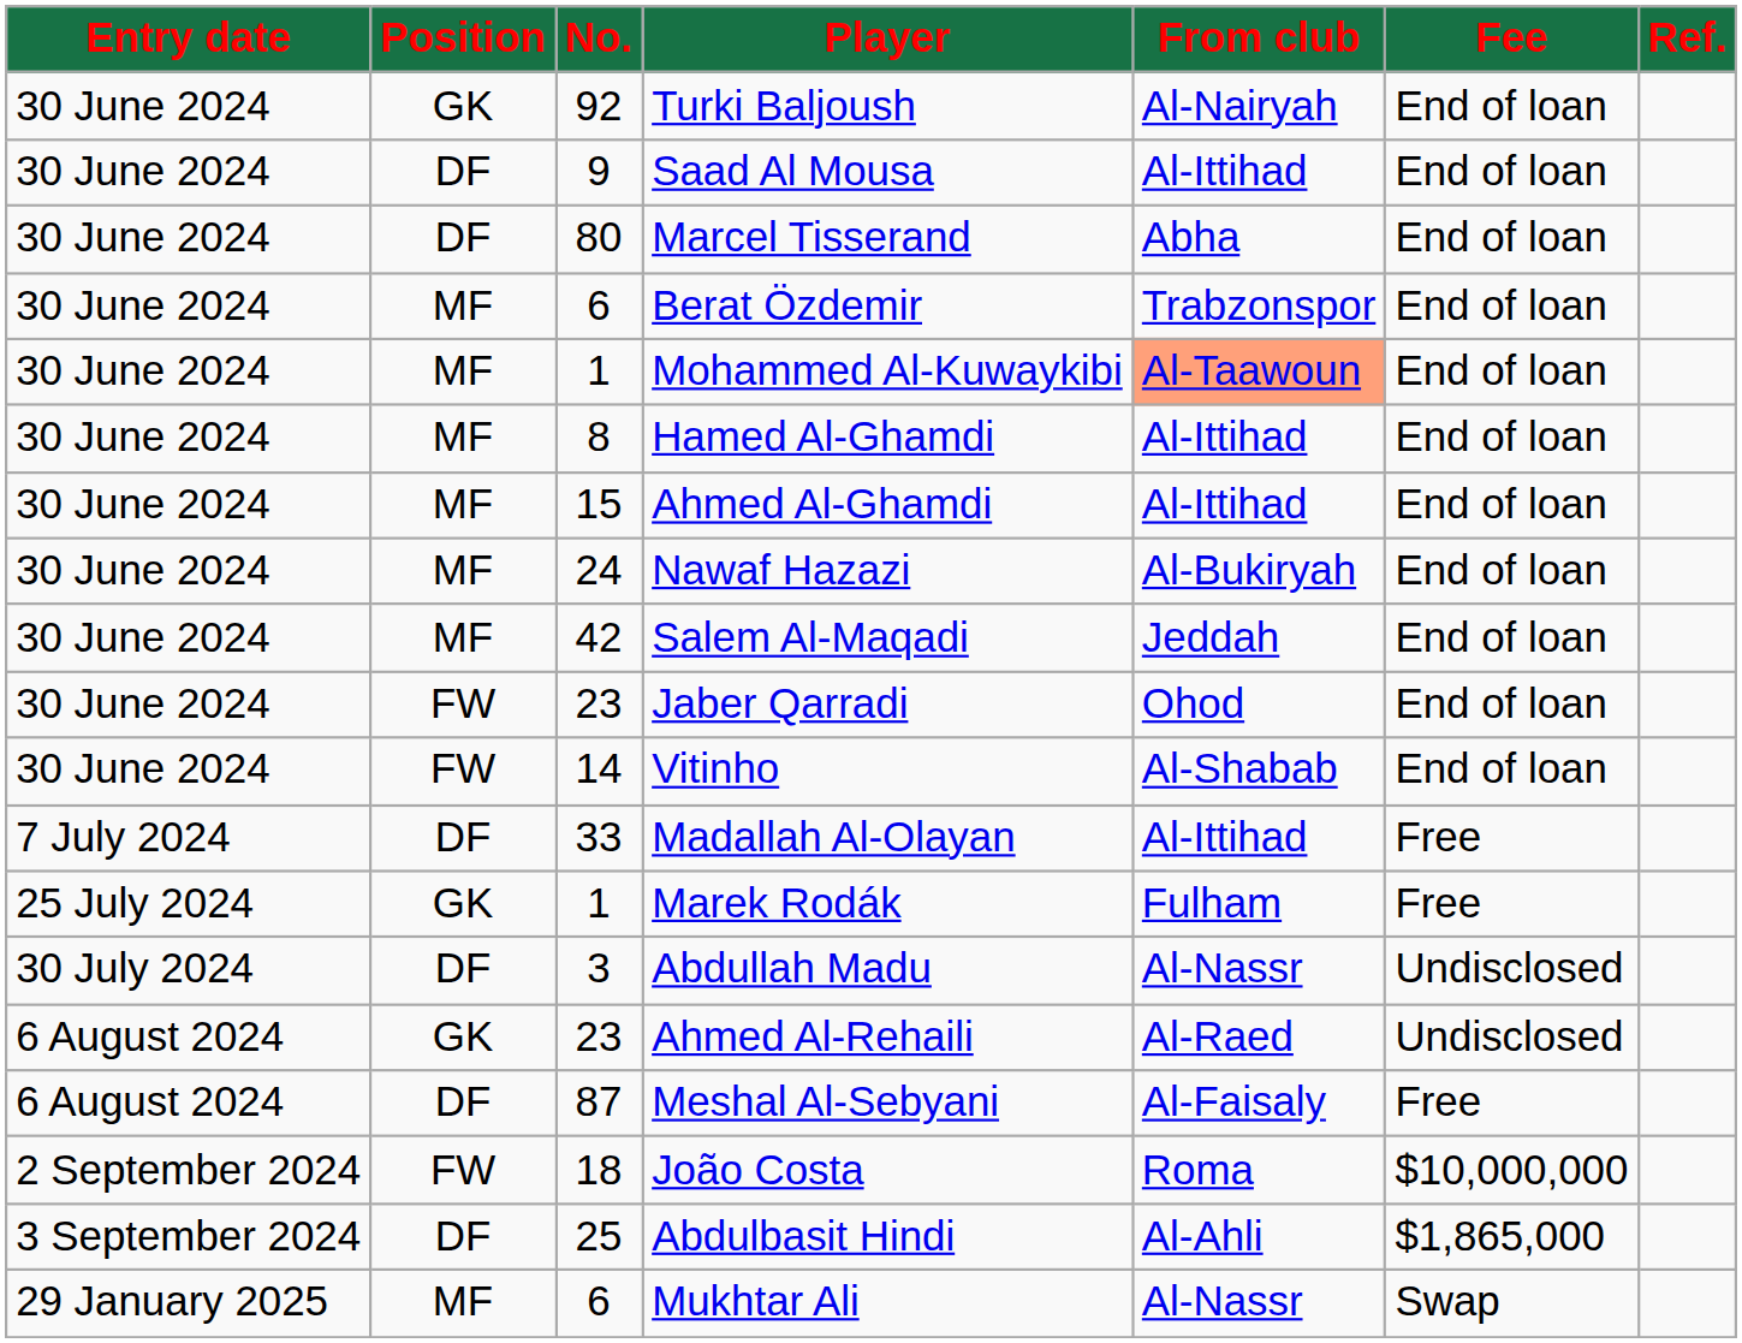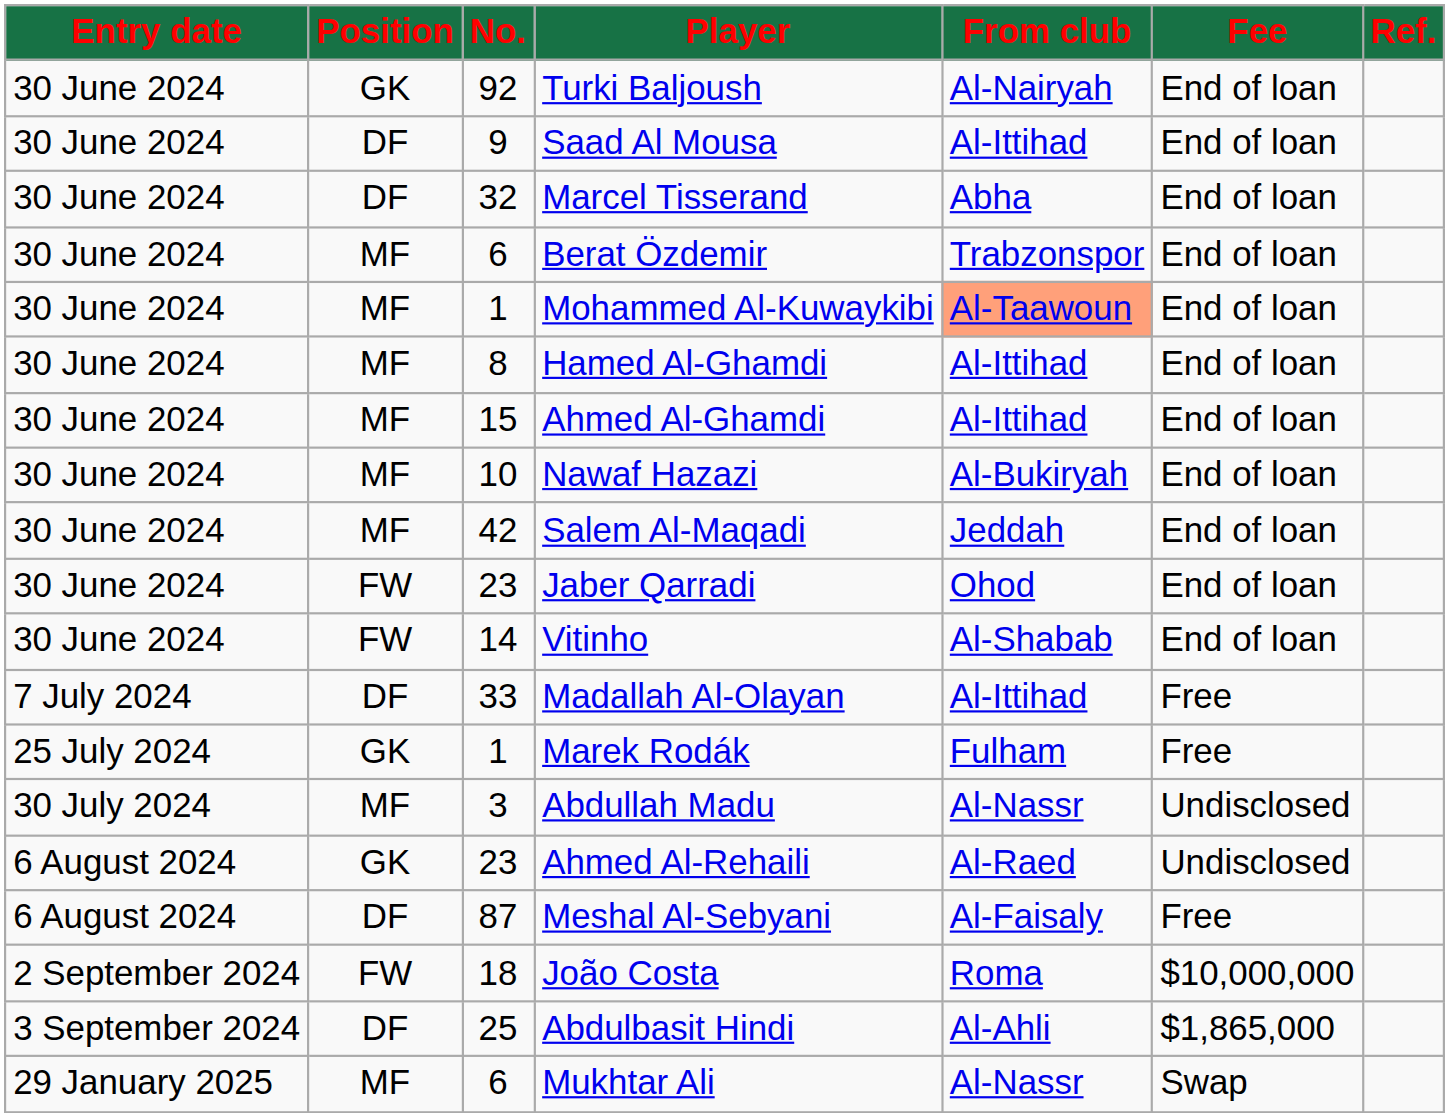 <table class="wikitable sortable">
 <tr>
 <th style="background:#177245; color:red;"><strong>Entry date</strong></th>
 <th style="background:#177245; color:red;"><strong>Position</strong></th>
 <th style="background:#177245; color:red;"><strong>No.</strong></th>
 <th style="background:#177245; color:red;"><strong>Player</strong></th>
 <th style="background:#177245; color:red;"><strong>From club</strong></th>
 <th style="background:#177245; color:red;"><strong>Fee</strong></th>
 <th style="background:#177245; color:red;"><strong>Ref.</strong></th>
 </tr>
 <tr>
 <td>30 June 2024</td>
 <td style="text-align:center;">GK</td>
 <td style="text-align:center;">92</td>
 <td style="text-align:left;"> <a href='#'>Turki Baljoush</a></td>
 <td style="text-align:left;"> <a href='#'>Al-Nairyah</a></td>
 <td>End of loan</td>
 <td></td>
 </tr>
 <tr>
 <td>30 June 2024</td>
 <td style="text-align:center;">DF</td>
 <td style="text-align:center;">9</td>
 <td style="text-align:left;"> <a href='#'>Saad Al Mousa</a></td>
 <td style="text-align:left;"> <a href='#'>Al-Ittihad</a></td>
 <td>End of loan</td>
 <td></td>
 </tr>
 <tr>
 <td>30 June 2024</td>
 <td style="text-align:center;">DF</td>
-<td style="text-align:center;">80</td>
+<td style="text-align:center;">32</td>
 <td style="text-align:left;"> <a href='#'>Marcel Tisserand</a></td>
 <td style="text-align:left;"> <a href='#'>Abha</a></td>
 <td>End of loan</td>
 <td></td>
 </tr>
 <tr>
 <td>30 June 2024</td>
 <td style="text-align:center;">MF</td>
 <td style="text-align:center;">6</td>
 <td style="text-align:left;"> <a href='#'>Berat Özdemir</a></td>
 <td style="text-align:left;"> <a href='#'>Trabzonspor</a></td>
 <td>End of loan</td>
 <td></td>
 </tr>
 <tr>
 <td>30 June 2024</td>
 <td style="text-align:center;">MF</td>
 <td style="text-align:center;">1</td>
 <td style="text-align:left;"> <a href='#'>Mohammed Al-Kuwaykibi</a></td>
 <td style="background: lightsalmon; text-align:left;"> <a href='#'>Al-Taawoun</a></td>
 <td>End of loan</td>
 <td></td>
 </tr>
 <tr>
 <td>30 June 2024</td>
 <td style="text-align:center;">MF</td>
 <td style="text-align:center;">8</td>
 <td style="text-align:left;"> <a href='#'>Hamed Al-Ghamdi</a></td>
 <td style="text-align:left;"> <a href='#'>Al-Ittihad</a></td>
 <td>End of loan</td>
 <td></td>
 </tr>
 <tr>
 <td>30 June 2024</td>
 <td style="text-align:center;">MF</td>
 <td style="text-align:center;">15</td>
 <td style="text-align:left;"> <a href='#'>Ahmed Al-Ghamdi</a></td>
 <td style="text-align:left;"> <a href='#'>Al-Ittihad</a></td>
 <td>End of loan</td>
 <td></td>
 </tr>
 <tr>
 <td>30 June 2024</td>
 <td style="text-align:center;">MF</td>
-<td style="text-align:center;">24</td>
+<td style="text-align:center;">10</td>
 <td style="text-align:left;"> <a href='#'>Nawaf Hazazi</a></td>
 <td style="text-align:left;"> <a href='#'>Al-Bukiryah</a></td>
 <td>End of loan</td>
 <td></td>
 </tr>
 <tr>
 <td>30 June 2024</td>
 <td style="text-align:center;">MF</td>
 <td style="text-align:center;">42</td>
 <td style="text-align:left;"> <a href='#'>Salem Al-Maqadi</a></td>
 <td style="text-align:left;"> <a href='#'>Jeddah</a></td>
 <td>End of loan</td>
 <td></td>
 </tr>
 <tr>
 <td>30 June 2024</td>
 <td style="text-align:center;">FW</td>
 <td style="text-align:center;">23</td>
 <td style="text-align:left;"> <a href='#'>Jaber Qarradi</a></td>
 <td style="text-align:left;"> <a href='#'>Ohod</a></td>
 <td>End of loan</td>
 <td></td>
 </tr>
 <tr>
 <td>30 June 2024</td>
 <td style="text-align:center;">FW</td>
 <td style="text-align:center;">14</td>
 <td style="text-align:left;"> <a href='#'>Vitinho</a></td>
 <td style="text-align:left;"> <a href='#'>Al-Shabab</a></td>
 <td>End of loan</td>
 <td></td>
 </tr>
 <tr>
 <td>7 July 2024</td>
 <td style="text-align:center;">DF</td>
 <td style="text-align:center;">33</td>
 <td style="text-align:left;"> <a href='#'>Madallah Al-Olayan</a></td>
 <td style="text-align:left;"> <a href='#'>Al-Ittihad</a></td>
 <td>Free</td>
 <td></td>
 </tr>
 <tr>
 <td>25 July 2024</td>
 <td style="text-align:center;">GK</td>
 <td style="text-align:center;">1</td>
 <td style="text-align:left;"> <a href='#'>Marek Rodák</a></td>
 <td style="text-align:left;"> <a href='#'>Fulham</a></td>
 <td>Free</td>
 <td></td>
 </tr>
 <tr>
 <td>30 July 2024</td>
-<td style="text-align:center;">DF</td>
+<td style="text-align:center;">MF</td>
 <td style="text-align:center;">3</td>
 <td style="text-align:left;"> <a href='#'>Abdullah Madu</a></td>
 <td style="text-align:left;"> <a href='#'>Al-Nassr</a></td>
 <td>Undisclosed</td>
 <td></td>
 </tr>
 <tr>
 <td>6 August 2024</td>
 <td style="text-align:center;">GK</td>
 <td style="text-align:center;">23</td>
 <td style="text-align:left;"> <a href='#'>Ahmed Al-Rehaili</a></td>
 <td style="text-align:left;"> <a href='#'>Al-Raed</a></td>
 <td>Undisclosed</td>
 <td></td>
 </tr>
 <tr>
 <td>6 August 2024</td>
 <td style="text-align:center;">DF</td>
 <td style="text-align:center;">87</td>
 <td style="text-align:left;"> <a href='#'>Meshal Al-Sebyani</a></td>
 <td style="text-align:left;"> <a href='#'>Al-Faisaly</a></td>
 <td>Free</td>
 <td></td>
 </tr>
 <tr>
 <td>2 September 2024</td>
 <td style="text-align:center;">FW</td>
 <td style="text-align:center;">18</td>
 <td style="text-align:left;"> <a href='#'>João Costa</a></td>
 <td style="text-align:left;"> <a href='#'>Roma</a></td>
 <td>$10,000,000</td>
 <td></td>
 </tr>
 <tr>
 <td>3 September 2024</td>
 <td style="text-align:center;">DF</td>
 <td style="text-align:center;">25</td>
 <td style="text-align:left;"> <a href='#'>Abdulbasit Hindi</a></td>
 <td style="text-align:left;"> <a href='#'>Al-Ahli</a></td>
 <td>$1,865,000</td>
 <td></td>
 </tr>
 <tr>
 <td>29 January 2025</td>
 <td style="text-align:center;">MF</td>
 <td style="text-align:center;">6</td>
 <td style="text-align:left;"> <a href='#'>Mukhtar Ali</a></td>
 <td style="text-align:left;"> <a href='#'>Al-Nassr</a></td>
 <td>Swap</td>
 <td></td>
 </tr>
 <tr>
 </tr>
 </table>
